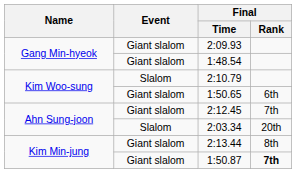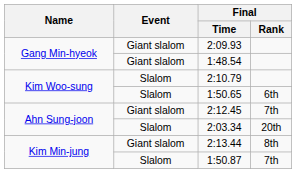 <table class="wikitable" style="font-size:90%; text-align:center; width:400px">
 <tr>
 <th rowspan=2>Name</th>
 <th rowspan=2>Event</th>
 <th colspan=2>Final</th>
 </tr>
 <tr>
 <th>Time</th>
 <th>Rank</th>
 </tr>
 <tr>
 <td rowspan=2><a href='#'>Gang Min-hyeok</a></td>
 <td>Giant slalom</td>
 <td>2:09.93</td>
 <td></td>
 </tr>
 <tr>
 <td>Giant slalom</td>
 <td>1:48.54</td>
 <td></td>
 </tr>
 <tr>
 <td rowspan=2><a href='#'>Kim Woo-sung</a></td>
 <td>Slalom</td>
 <td>2:10.79</td>
 <td></td>
 </tr>
 <tr>
-<td>Giant slalom</td>
+<td>Slalom</td>
 <td>1:50.65</td>
 <td>6th</td>
 </tr>
 <tr>
 <td rowspan=2><a href='#'>Ahn Sung-joon</a></td>
 <td>Giant slalom</td>
 <td>2:12.45</td>
 <td>7th</td>
 </tr>
 <tr>
 <td>Slalom</td>
 <td>2:03.34</td>
 <td>20th</td>
 </tr>
 <tr>
 <td rowspan=2><a href='#'>Kim Min-jung</a></td>
 <td>Giant slalom</td>
 <td>2:13.44</td>
 <td>8th</td>
 </tr>
 <tr>
-<td>Giant slalom</td>
+<td>Slalom</td>
 <td>1:50.87</td>
-<td><strong>7th</strong></td>
+<td>7th</td>
 </tr>
 </table>
